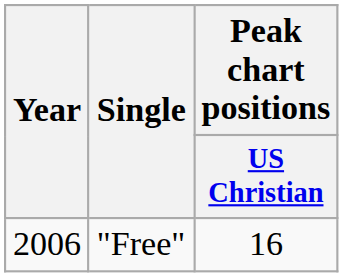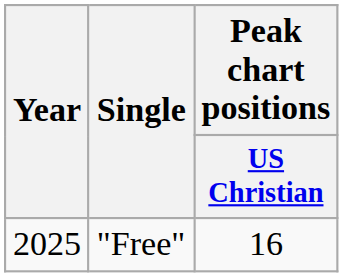 <table class="wikitable" style="text-align:center;">
 <tr>
 <th rowspan="2">Year</th>
 <th rowspan="2">Single</th>
 <th colspan="1">Peak chart positions</th>
 </tr>
 <tr style="font-size:smaller;">
 <th width="45"><a href='#'>US Christian</a><br></th>
 </tr>
 <tr>
-<td>2006</td>
+<td>2025</td>
 <td align="left">"Free"</td>
 <td>16</td>
 </tr>
 </table>
